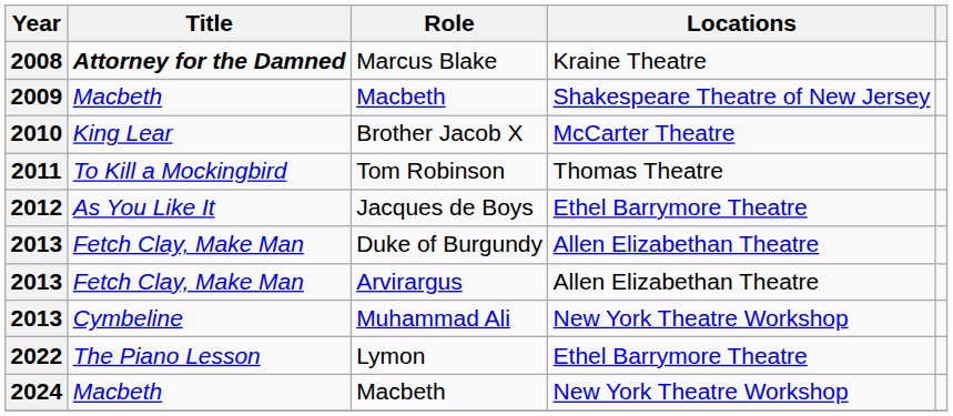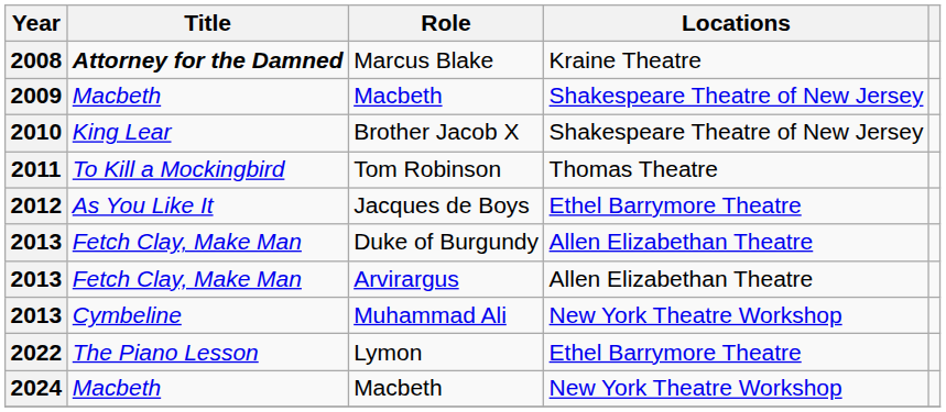 <table class="wikitable sortable plainrowheaders">
 <tr>
 <th scope="col">Year</th>
 <th scope="col">Title</th>
 <th scope="col">Role</th>
 <th scope="col" class="unsortable">Locations</th>
 <th scope="col" class="unsortable"></th>
 </tr>
 <tr>
 <th scope="row">2008</th>
 <td><strong><em>Attorney for the Damned</em></strong></td>
 <td>Marcus Blake</td>
 <td>Kraine Theatre</td>
 <td align="center"></td>
 </tr>
 <tr>
 <th scope="row">2009</th>
 <td><em><a href='#'>Macbeth</a></em></td>
 <td><a href='#'>Macbeth</a></td>
 <td><a href='#'>Shakespeare Theatre of New Jersey</a></td>
 <td align="center"></td>
 </tr>
 <tr>
 <th scope="row">2010</th>
 <td><em><a href='#'>King Lear</a></em></td>
 <td>Brother Jacob X</td>
-<td><a href='#'>McCarter Theatre</a></td>
+<td>Shakespeare Theatre of New Jersey</td>
 <td align="center"></td>
 </tr>
 <tr>
 <th scope="row">2011</th>
 <td><em><a href='#'>To Kill a Mockingbird</a></em></td>
 <td>Tom Robinson</td>
 <td>Thomas Theatre</td>
 <td align="center"></td>
 </tr>
 <tr>
 <th scope="row">2012</th>
 <td><em><a href='#'>As You Like It</a></em></td>
 <td>Jacques de Boys</td>
 <td><a href='#'>Ethel Barrymore Theatre</a></td>
 <td align="center"></td>
 </tr>
 <tr>
 <th scope="row">2013</th>
 <td><em><a href='#'>Fetch Clay, Make Man</a></em></td>
 <td>Duke of Burgundy</td>
 <td><a href='#'>Allen Elizabethan Theatre</a></td>
 <td align="center"></td>
 </tr>
 <tr>
 <th scope="row">2013</th>
 <td><em><a href='#'>Fetch Clay, Make Man</a></em></td>
 <td><a href='#'>Arvirargus</a></td>
 <td>Allen Elizabethan Theatre</td>
 <td align="center"></td>
 </tr>
 <tr>
 <th scope="row">2013</th>
 <td><em><a href='#'>Cymbeline</a></em></td>
 <td><a href='#'>Muhammad Ali</a></td>
 <td><a href='#'>New York Theatre Workshop</a></td>
 <td align="center"></td>
 </tr>
 <tr>
 <th scope="row">2022</th>
 <td><em><a href='#'>The Piano Lesson</a></em></td>
 <td>Lymon</td>
 <td><a href='#'>Ethel Barrymore Theatre</a></td>
 <td align="center"></td>
 </tr>
 <tr>
 <th scope="row">2024</th>
 <td><em><a href='#'>Macbeth</a></em></td>
 <td>Macbeth</td>
 <td><a href='#'>New York Theatre Workshop</a></td>
 <td align="center"></td>
 </tr>
 <tr>
 </tr>
 </table>
